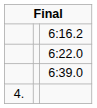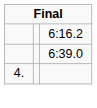 <table class=wikitable style="text-align:center">
 <tr>
 <td colspan=3><strong>Final</strong></td>
 </tr>
 <tr>
 <td width=30></td>
 <td align=left></td>
 <td width=60>6:16.2</td>
 </tr>
 <tr>
 <td></td>
 <td align=left></td>
-<td>6:22.0</td>
-</tr>
-<tr>
-<td></td>
-<td align=left></td>
 <td>6:39.0</td>
 </tr>
 <tr>
 <td>4.</td>
 <td align=left></td>
 <td></td>
 </tr>
 </table>
